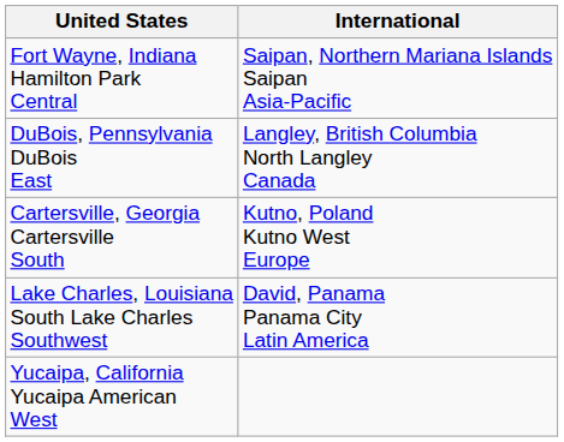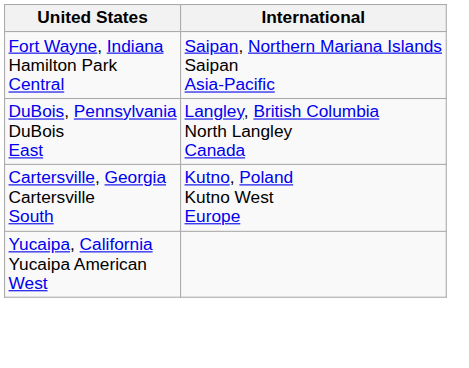 <table class="wikitable">
 <tr>
 <th>United States</th>
 <th>International</th>
 </tr>
 <tr>
 <td> <a href='#'>Fort Wayne</a>, <a href='#'>Indiana</a><br> Hamilton Park<br><a href='#'>Central</a></td>
 <td> <a href='#'>Saipan</a>, <a href='#'>Northern Mariana Islands</a><br>Saipan<br><a href='#'>Asia-Pacific</a></td>
 </tr>
 <tr>
 <td> <a href='#'>DuBois</a>, <a href='#'>Pennsylvania</a><br> DuBois <br><a href='#'>East</a></td>
 <td> <a href='#'>Langley</a>, <a href='#'>British Columbia</a><br> North Langley<br><a href='#'>Canada</a></td>
 </tr>
 <tr>
 <td> <a href='#'>Cartersville</a>, <a href='#'>Georgia</a><br>Cartersville<br><a href='#'>South</a></td>
 <td> <a href='#'>Kutno</a>, <a href='#'>Poland</a><br>Kutno West<br><a href='#'>Europe</a></td>
 </tr>
 <tr>
-<td> <a href='#'>Lake Charles</a>, <a href='#'>Louisiana</a><br>South Lake Charles<br><a href='#'>Southwest</a></td>
-<td> <a href='#'>David</a>, <a href='#'>Panama</a><br>Panama City<br><a href='#'>Latin America</a></td>
-</tr>
-<tr>
 <td> <a href='#'>Yucaipa</a>, <a href='#'>California</a><br> Yucaipa American<br><a href='#'>West</a></td>
 <td></td>
 </tr>
 </table>
